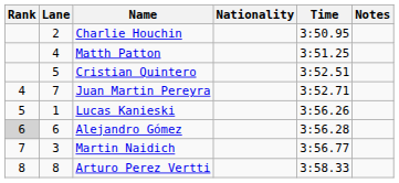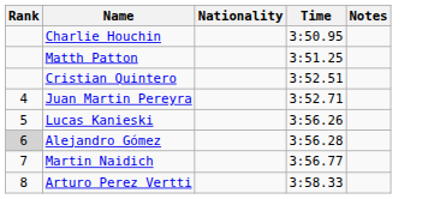 <table class="wikitable sortable" style="text-align:center">
 <tr>
 <th>Rank</th>
-<th>Lane</th>
 <th>Name</th>
 <th>Nationality</th>
 <th>Time</th>
 <th>Notes</th>
 </tr>
 <tr>
 <td></td>
-<td>2</td>
 <td align=left><a href='#'>Charlie Houchin</a></td>
 <td align=left></td>
 <td>3:50.95</td>
 <td></td>
 </tr>
 <tr>
 <td></td>
-<td>4</td>
 <td align=left><a href='#'>Matth Patton</a></td>
 <td align=left></td>
 <td>3:51.25</td>
 <td></td>
 </tr>
 <tr>
 <td></td>
-<td>5</td>
 <td align=left><a href='#'>Cristian Quintero</a></td>
 <td align=left></td>
 <td>3:52.51</td>
 <td></td>
 </tr>
 <tr>
 <td>4</td>
-<td>7</td>
 <td align=left><a href='#'>Juan Martin Pereyra</a></td>
 <td align=left></td>
 <td>3:52.71</td>
 <td></td>
 </tr>
 <tr>
 <td>5</td>
-<td>1</td>
 <td align=left><a href='#'>Lucas Kanieski</a></td>
 <td align=left></td>
 <td>3:56.26</td>
 <td></td>
 </tr>
 <tr>
 <td style="background: lightgrey;">6</td>
-<td>6</td>
 <td align=left><a href='#'>Alejandro Gómez</a></td>
 <td align=left></td>
 <td>3:56.28</td>
 <td></td>
 </tr>
 <tr>
 <td>7</td>
-<td>3</td>
 <td align=left><a href='#'>Martin Naidich</a></td>
 <td align=left></td>
 <td>3:56.77</td>
 <td></td>
 </tr>
 <tr>
 <td>8</td>
-<td>8</td>
 <td align=left><a href='#'>Arturo Perez Vertti</a></td>
 <td align=left></td>
 <td>3:58.33</td>
 <td></td>
 </tr>
 </table>
